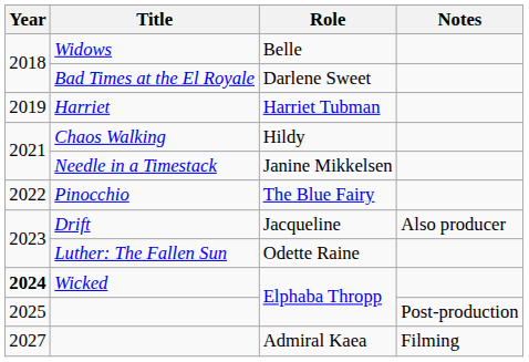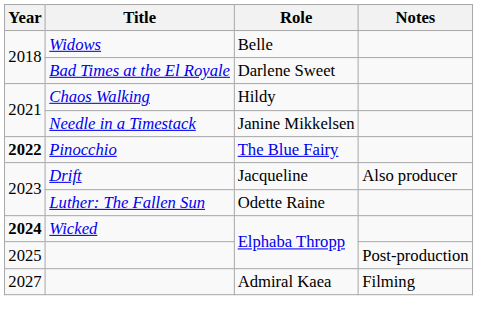 <table class="wikitable sortable">
 <tr>
 <th>Year</th>
 <th>Title</th>
 <th>Role</th>
 <th class="unsortable">Notes</th>
 </tr>
 <tr>
 <td rowspan="2">2018</td>
 <td><em><a href='#'>Widows</a></em></td>
 <td>Belle</td>
 <td></td>
 </tr>
 <tr>
 <td><em><a href='#'>Bad Times at the El Royale</a></em></td>
 <td>Darlene Sweet</td>
 <td></td>
 </tr>
 <tr>
-<td>2019</td>
-<td><em><a href='#'>Harriet</a></em></td>
-<td><a href='#'>Harriet Tubman</a></td>
-<td></td>
-</tr>
-<tr>
 <td rowspan="2">2021</td>
 <td><em><a href='#'>Chaos Walking</a></em></td>
 <td>Hildy</td>
 <td></td>
 </tr>
 <tr>
 <td><em><a href='#'>Needle in a Timestack</a></em></td>
 <td>Janine Mikkelsen</td>
 <td></td>
 </tr>
 <tr>
-<td>2022</td>
+<td><strong>2022</strong></td>
 <td><em><a href='#'>Pinocchio</a></em></td>
 <td><a href='#'>The Blue Fairy</a></td>
 <td></td>
 </tr>
 <tr>
 <td rowspan="2">2023</td>
 <td><em><a href='#'>Drift</a></em></td>
 <td>Jacqueline</td>
 <td>Also producer</td>
 </tr>
 <tr>
 <td><em><a href='#'>Luther: The Fallen Sun</a></em></td>
 <td>Odette Raine</td>
 <td></td>
 </tr>
 <tr>
 <td><strong>2024</strong></td>
 <td><em><a href='#'>Wicked</a></em></td>
 <td rowspan=2><a href='#'>Elphaba Thropp</a></td>
 <td></td>
 </tr>
 <tr>
 <td>2025</td>
 <td></td>
 <td>Post-production</td>
 </tr>
 <tr>
 <td>2027</td>
 <td></td>
 <td>Admiral Kaea</td>
 <td>Filming</td>
 </tr>
 </table>
